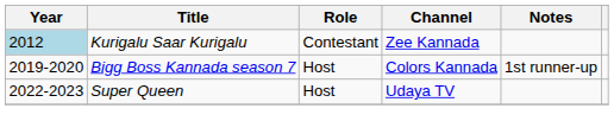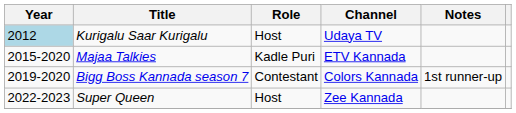 <table class="wikitable sortable">
 <tr>
 <th scope="col">Year</th>
 <th scope="col">Title</th>
 <th scope="col">Role</th>
 <th scope="col">Channel</th>
 <th scope="col" class="unsortable">Notes</th>
 <th scope="col" class="unsortable"></th>
 </tr>
 <tr>
 <td style="background: lightblue;">2012</td>
 <td><em>Kurigalu Saar Kurigalu</em></td>
-<td>Contestant</td>
-<td><a href='#'>Zee Kannada</a></td>
+<td>Host</td>
+<td><a href='#'>Udaya TV</a></td>
+<td></td>
+<td></td>
+</tr>
+<tr>
+<td>2015-2020</td>
+<td><em><a href='#'>Majaa Talkies</a></em></td>
+<td>Kadle Puri</td>
+<td><a href='#'>ETV Kannada</a></td>
 <td></td>
 <td></td>
 </tr>
 <tr>
 <td>2019-2020</td>
 <td><em><a href='#'>Bigg Boss Kannada season 7</a></em></td>
-<td>Host</td>
+<td>Contestant</td>
 <td><a href='#'>Colors Kannada</a></td>
 <td>1st runner-up</td>
 <td></td>
 </tr>
 <tr>
 <td>2022-2023</td>
 <td><em>Super Queen</em></td>
 <td>Host</td>
-<td><a href='#'>Udaya TV</a></td>
+<td><a href='#'>Zee Kannada</a></td>
 <td></td>
 <td></td>
 </tr>
 <tr>
 </tr>
 </table>
